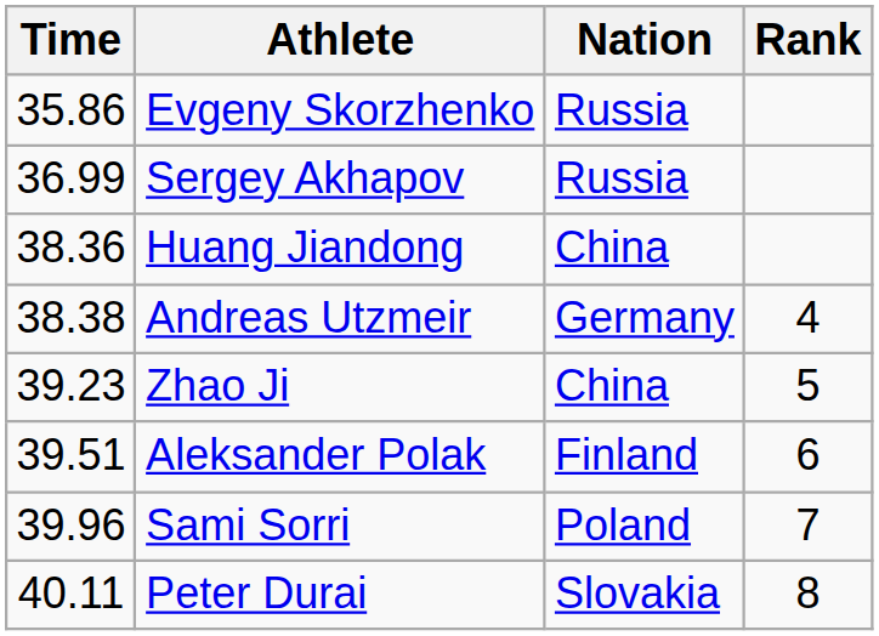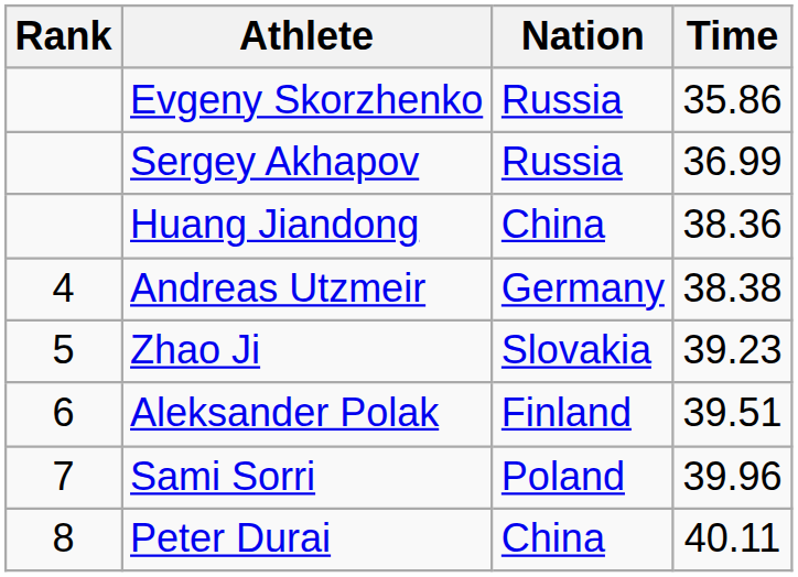 <table class="wikitable sortable" style="text-align:center">
 <tr>
-<th>Time</th>
+<th>Rank</th>
 <th>Athlete</th>
 <th>Nation</th>
-<th>Rank</th>
+<th>Time</th>
 </tr>
 <tr>
-<td>35.86</td>
+<td></td>
 <td align=left><a href='#'>Evgeny Skorzhenko</a></td>
 <td align=left> <a href='#'>Russia</a></td>
-<td></td>
+<td>35.86</td>
 </tr>
 <tr>
-<td>36.99</td>
+<td></td>
 <td align=left><a href='#'>Sergey Akhapov</a></td>
 <td align=left> <a href='#'>Russia</a></td>
-<td></td>
+<td>36.99</td>
 </tr>
 <tr>
-<td>38.36</td>
+<td></td>
 <td align=left><a href='#'>Huang Jiandong</a></td>
 <td align=left> <a href='#'>China</a></td>
-<td></td>
+<td>38.36</td>
 </tr>
 <tr>
-<td>38.38</td>
+<td>4</td>
 <td align=left><a href='#'>Andreas Utzmeir</a></td>
 <td align=left> <a href='#'>Germany</a></td>
-<td>4</td>
+<td>38.38</td>
 </tr>
 <tr>
+<td>5</td>
+<td align=left><a href='#'>Zhao Ji</a></td>
+<td align=left> <a href='#'>Slovakia</a></td>
 <td>39.23</td>
-<td align=left><a href='#'>Zhao Ji</a></td>
-<td align=left> <a href='#'>China</a></td>
-<td>5</td>
 </tr>
 <tr>
-<td>39.51</td>
+<td>6</td>
 <td align=left><a href='#'>Aleksander Polak</a></td>
 <td align=left> <a href='#'>Finland</a></td>
-<td>6</td>
+<td>39.51</td>
 </tr>
 <tr>
-<td>39.96</td>
+<td>7</td>
 <td align=left><a href='#'>Sami Sorri</a></td>
 <td align=left> <a href='#'>Poland</a></td>
-<td>7</td>
+<td>39.96</td>
 </tr>
 <tr>
+<td>8</td>
+<td align=left><a href='#'>Peter Durai</a></td>
+<td align=left> <a href='#'>China</a></td>
 <td>40.11</td>
-<td align=left><a href='#'>Peter Durai</a></td>
-<td align=left> <a href='#'>Slovakia</a></td>
-<td>8</td>
 </tr>
 </table>
